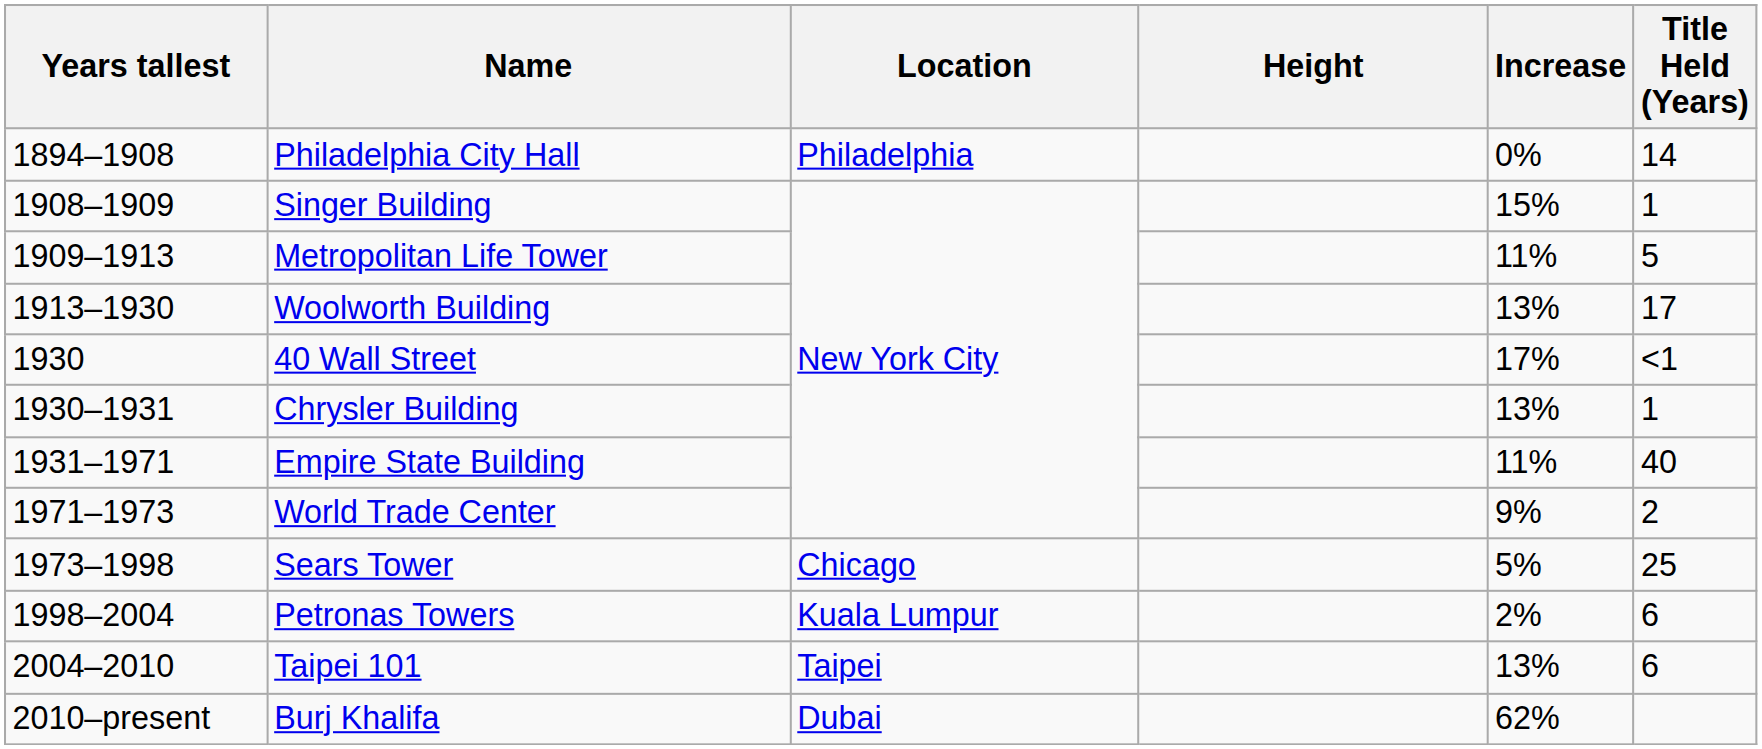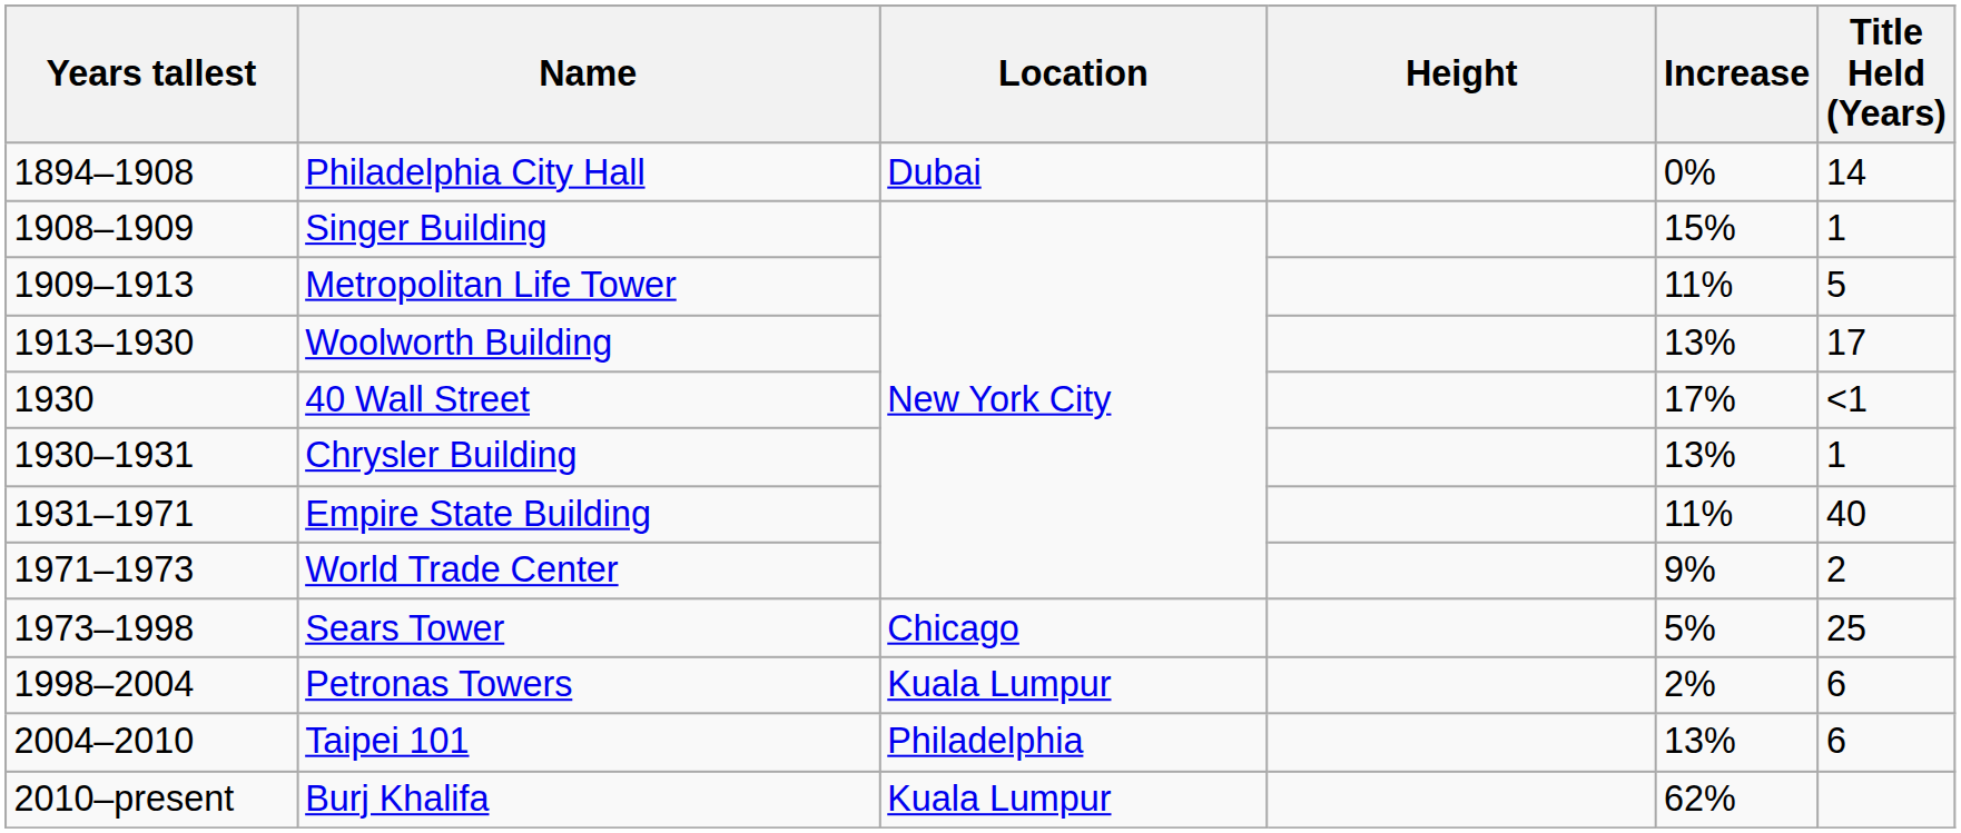 <table class="sortable wikitable">
 <tr>
 <th style="width:15%">Years tallest</th>
 <th style="width:30%">Name</th>
 <th style="width:20%">Location</th>
 <th style="width:20%">Height</th>
 <th style="width:8%">Increase</th>
 <th style="width:7%">Title Held (Years)</th>
 </tr>
 <tr>
 <td>1894–1908</td>
 <td><a href='#'>Philadelphia City Hall</a></td>
-<td><a href='#'>Philadelphia</a></td>
+<td><a href='#'>Dubai</a></td>
 <td></td>
 <td>0%</td>
 <td>14</td>
 </tr>
 <tr>
 <td>1908–1909</td>
 <td><a href='#'>Singer Building</a></td>
 <td rowspan="7"><a href='#'>New York City</a></td>
 <td></td>
 <td>15%</td>
 <td>1</td>
 </tr>
 <tr>
 <td>1909–1913</td>
 <td><a href='#'>Metropolitan Life Tower</a></td>
 <td></td>
 <td>11%</td>
 <td>5</td>
 </tr>
 <tr>
 <td>1913–1930</td>
 <td><a href='#'>Woolworth Building</a></td>
 <td></td>
 <td>13%</td>
 <td>17</td>
 </tr>
 <tr>
 <td>1930</td>
 <td><a href='#'>40 Wall Street</a></td>
 <td></td>
 <td>17%</td>
 <td><1</td>
 </tr>
 <tr>
 <td>1930–1931</td>
 <td><a href='#'>Chrysler Building</a></td>
 <td></td>
 <td>13%</td>
 <td>1</td>
 </tr>
 <tr>
 <td>1931–1971</td>
 <td><a href='#'>Empire State Building</a></td>
 <td></td>
 <td>11%</td>
 <td>40</td>
 </tr>
 <tr>
 <td>1971–1973</td>
 <td><a href='#'>World Trade Center</a></td>
 <td></td>
 <td>9%</td>
 <td>2</td>
 </tr>
 <tr>
 <td>1973–1998</td>
 <td><a href='#'>Sears Tower</a></td>
 <td><a href='#'>Chicago</a></td>
 <td></td>
 <td>5%</td>
 <td>25</td>
 </tr>
 <tr>
 <td>1998–2004</td>
 <td><a href='#'>Petronas Towers</a></td>
 <td><a href='#'>Kuala Lumpur</a></td>
 <td></td>
 <td>2%</td>
 <td>6</td>
 </tr>
 <tr>
 <td>2004–2010</td>
 <td><a href='#'>Taipei 101</a></td>
-<td><a href='#'>Taipei</a></td>
+<td><a href='#'>Philadelphia</a></td>
 <td></td>
 <td>13%</td>
 <td>6</td>
 </tr>
 <tr>
 <td>2010–present</td>
 <td><a href='#'>Burj Khalifa</a></td>
-<td><a href='#'>Dubai</a></td>
+<td><a href='#'>Kuala Lumpur</a></td>
 <td></td>
 <td>62%</td>
 <td></td>
 </tr>
 </table>
